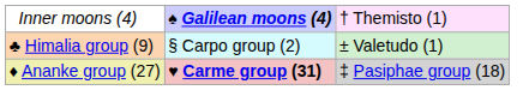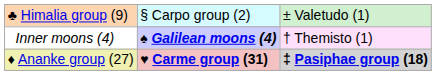 <table class="wikitable" style="margin:0; font-size:90%; text-align:left">
 <tr>
+</tr>
+<tr>
+<td style="background:#fdd5b1">♣ </em><a href='#'>Himalia group</a> (9)<em></td>
+<td style="background:#d5fbff">§ </em>Carpo group (2)<em></td>
+<td style="background:#d0f0d0">± Valetudo (1)</td>
 </tr>
 <tr>
 <td style="background:#fff;">  <em>Inner moons (4)</em></td>
 <td style="background:#ccf;">♠ <strong><em><a href='#'>Galilean moons</a><strong> (4)<em></td>
 <td style="background:#ffe0fc">† Themisto (1)</td>
 </tr>
 <tr>
-<td style="background:#fdd5b1">♣ </em><a href='#'>Himalia group</a> (9)<em></td>
-<td style="background:#d5fbff">§ </em>Carpo group (2)<em></td>
-<td style="background:#d0f0d0">± Valetudo (1)</td>
-</tr>
-<tr>
 <td style="background:#f0f0b0">♦ </em><a href='#'>Ananke group</a> (27)<em></td>
 <td style="background:#f4c2c2"><strong>♥ </em><a href='#'>Carme group</a> (31)<em></strong></td>
-<td style="background:#d3d3d3">‡ </em><a href='#'>Pasiphae group</a> (18)<em></td>
+<td style="background:#d3d3d3"><strong>‡ </em><a href='#'>Pasiphae group</a> (18)<em></strong></td>
 </tr>
 </table>
